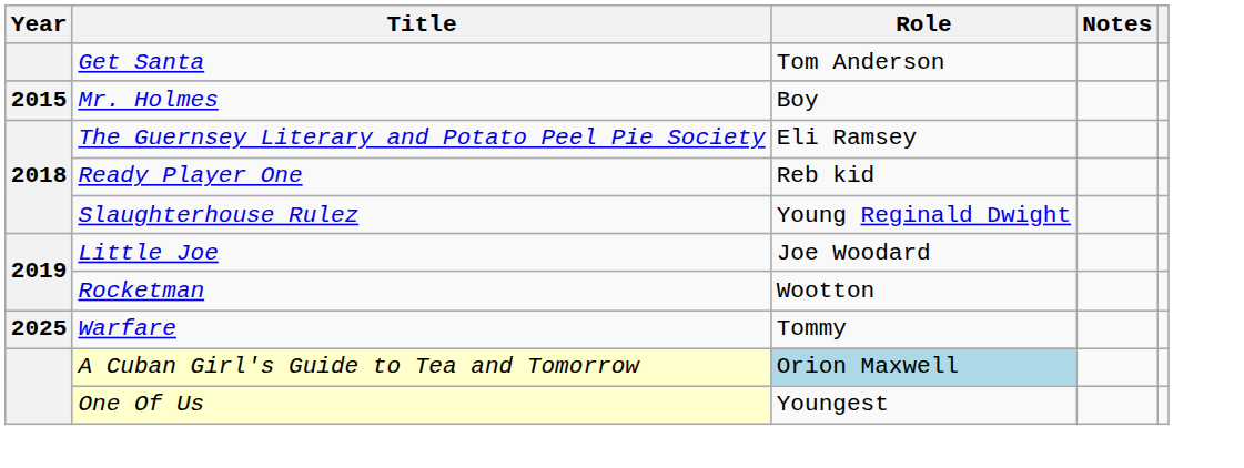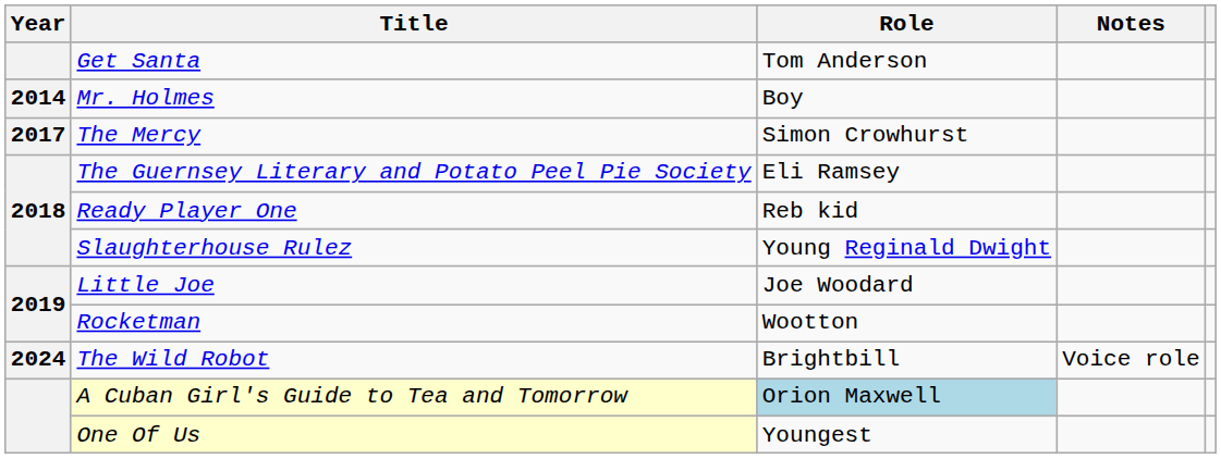 <table class="wikitable plainrowheaders sortable">
 <tr>
 <th scope="col">Year</th>
 <th scope="col">Title</th>
 <th scope="col">Role</th>
 <th scope="col">Notes</th>
 <th scope="col" class="unsortable"></th>
 </tr>
 <tr>
 <th scope="row"></th>
 <td><em><a href='#'>Get Santa</a></em></td>
 <td>Tom Anderson</td>
 <td></td>
 <td style="text-align:center"></td>
 </tr>
 <tr>
-<th scope="row">2015</th>
+<th scope="row">2014</th>
 <td><em><a href='#'>Mr. Holmes</a></em></td>
 <td>Boy</td>
+<td></td>
+<td style="text-align:center"></td>
+</tr>
+<tr>
+<th scope="row">2017</th>
+<td data-sort-value="Mercy, The"><em><a href='#'>The Mercy</a></em></td>
+<td>Simon Crowhurst</td>
 <td></td>
 <td style="text-align:center"></td>
 </tr>
 <tr>
 <th rowspan="3" scope="row">2018</th>
 <td data-sort-value="Guernsey Literary And Potato Peel Pie Society, The"><em><a href='#'>The Guernsey Literary and Potato Peel Pie Society</a></em></td>
 <td>Eli Ramsey</td>
 <td></td>
 <td style="text-align:center"></td>
 </tr>
 <tr>
 <td><em><a href='#'>Ready Player One</a></em></td>
 <td>Reb kid</td>
 <td></td>
 <td style="text-align:center"></td>
 </tr>
 <tr>
 <td><em><a href='#'>Slaughterhouse Rulez</a></em></td>
 <td>Young <a href='#'>Reginald Dwight</a></td>
 <td></td>
 <td style="text-align:center"></td>
 </tr>
 <tr>
 <th rowspan="2" scope="row">2019</th>
 <td><em><a href='#'>Little Joe</a></em></td>
 <td>Joe Woodard</td>
 <td></td>
 <td style="text-align:center"></td>
 </tr>
 <tr>
 <td><em><a href='#'>Rocketman</a></em></td>
 <td>Wootton</td>
 <td></td>
 <td style="text-align:center"></td>
 </tr>
 <tr>
-<th scope="row">2025</th>
-<td><em><a href='#'>Warfare</a></em></td>
-<td>Tommy</td>
-<td></td>
+<th scope="row">2024</th>
+<td><em><a href='#'>The Wild Robot</a></em></td>
+<td>Brightbill</td>
+<td>Voice role</td>
 <td style="text-align:center"></td>
 </tr>
 <tr>
 <th rowspan="2" scope="row"></th>
 <td data-sort-value="Cuban Girl's Guide To Tea And Tomorrow, A" style="background:#ffc"><em>A Cuban Girl's Guide to Tea and Tomorrow</em> </td>
 <td style="background: lightblue;">Orion Maxwell</td>
 <td></td>
 <td style="text-align:center"></td>
 </tr>
 <tr>
 <td data-sort-value="One Of Us" style="background:#ffc"><em>One Of Us</em> </td>
 <td>Youngest</td>
 <td></td>
 <td style="text-align:center"></td>
 </tr>
 </table>
